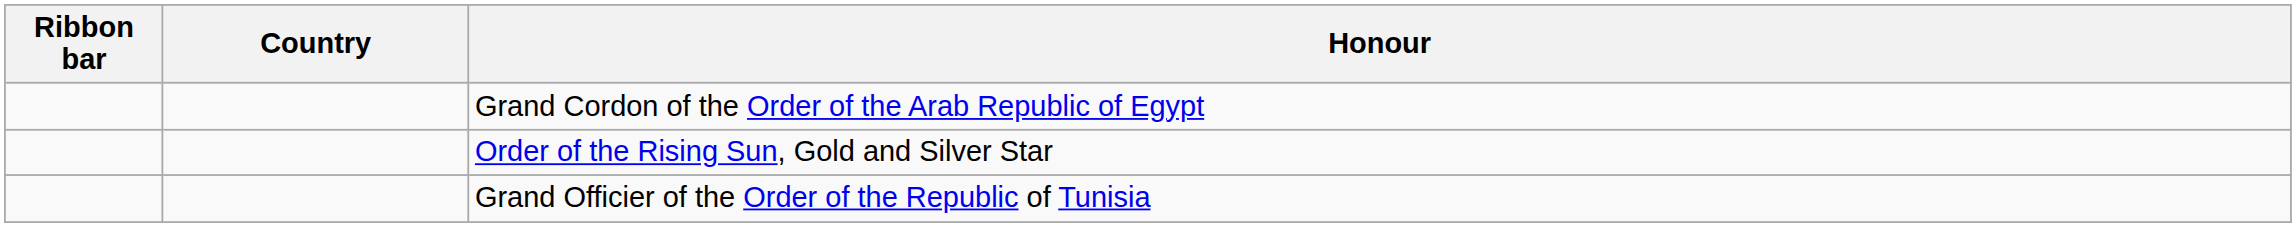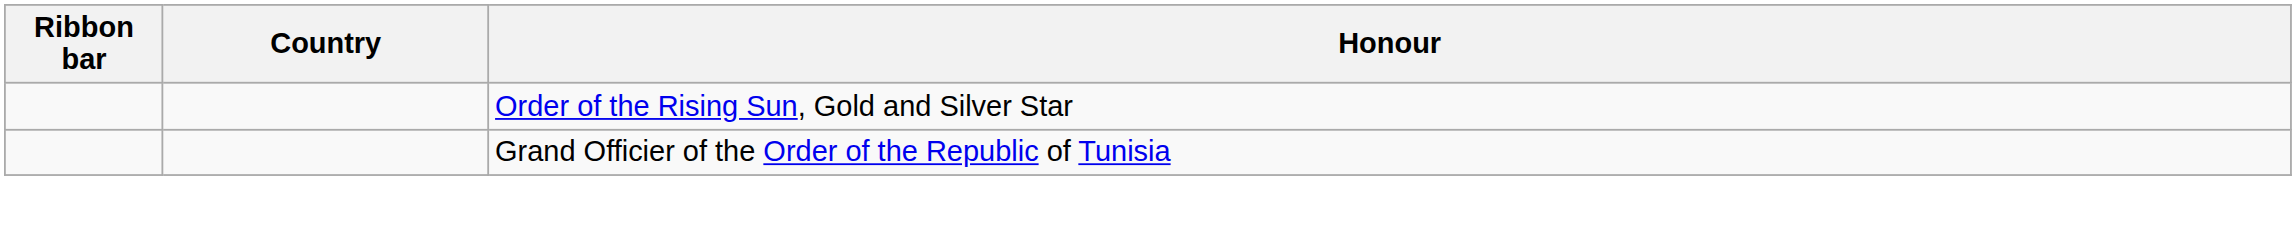 <table class="wikitable" style="width:100%;">
 <tr>
 <th style="width:80px;">Ribbon bar</th>
 <th>Country</th>
 <th>Honour</th>
-</tr>
-<tr>
-<td></td>
-<td></td>
-<td>Grand Cordon of the <a href='#'>Order of the Arab Republic of Egypt</a></td>
 </tr>
 <tr>
 <td></td>
 <td></td>
 <td><a href='#'>Order of the Rising Sun</a>, Gold and Silver Star</td>
 </tr>
 <tr>
 <td></td>
 <td></td>
 <td>Grand Officier of the <a href='#'>Order of the Republic</a> of <a href='#'>Tunisia</a></td>
 </tr>
 </table>
